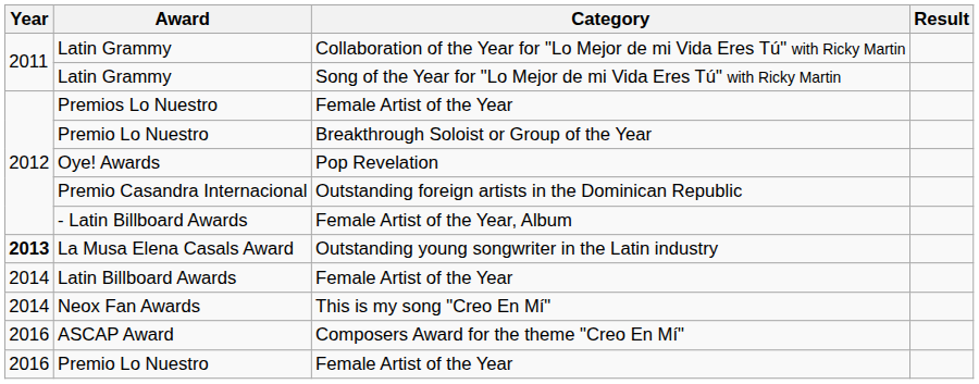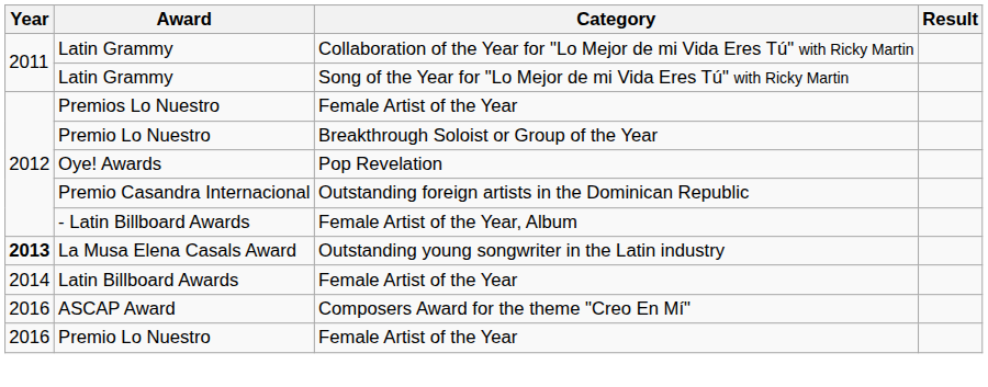 <table class="wikitable">
 <tr>
 <th>Year</th>
 <th>Award</th>
 <th>Category</th>
 <th>Result</th>
 </tr>
 <tr>
 <td rowspan="2">2011</td>
 <td>Latin Grammy</td>
 <td>Collaboration of the Year for "Lo Mejor de mi Vida Eres Tú" <small>with Ricky Martin</small></td>
 <td></td>
 </tr>
 <tr>
 <td>Latin Grammy</td>
 <td>Song of the Year for "Lo Mejor de mi Vida Eres Tú" <small>with Ricky Martin</small></td>
 <td></td>
 </tr>
 <tr>
 <td rowspan="5">2012</td>
 <td>Premios Lo Nuestro</td>
 <td>Female Artist of the Year</td>
 <td></td>
 </tr>
 <tr>
 <td>Premio Lo Nuestro</td>
 <td>Breakthrough Soloist or Group of the Year</td>
 <td></td>
 </tr>
 <tr>
 <td>Oye! Awards</td>
 <td>Pop Revelation</td>
 <td></td>
 </tr>
 <tr>
 <td>Premio Casandra Internacional</td>
 <td>Outstanding foreign artists in the Dominican Republic</td>
 <td></td>
 </tr>
 <tr>
 <td>- Latin Billboard Awards</td>
 <td>Female Artist of the Year, Album</td>
 <td></td>
 </tr>
 <tr>
 <td rowspan="1"><strong>2013</strong></td>
 <td>La Musa Elena Casals Award</td>
 <td>Outstanding young songwriter in the Latin industry</td>
 <td></td>
 </tr>
 <tr>
 <td rowspan="1">2014</td>
 <td>Latin Billboard Awards</td>
 <td>Female Artist of the Year</td>
 <td></td>
 </tr>
 <tr>
-<td>2014</td>
-<td>Neox Fan Awards</td>
-<td>This is my song "Creo En Mí"</td>
-<td></td>
-</tr>
-<tr>
 <td>2016</td>
 <td>ASCAP Award</td>
 <td>Composers Award for the theme "Creo En Mí"</td>
 <td></td>
 </tr>
 <tr>
 <td>2016</td>
 <td>Premio Lo Nuestro</td>
 <td>Female Artist of the Year</td>
 <td></td>
 </tr>
 </table>
